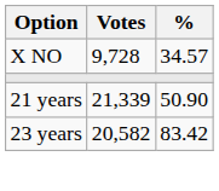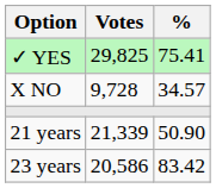 <table class="wikitable">
 <tr>
 <th>Option</th>
 <th>Votes</th>
 <th>%</th>
+</tr>
+<tr>
+<td style=background:#bbf8be>✓ YES</td>
+<td style=background:#bbf8be>29,825</td>
+<td style=background:#bbf8be>75.41</td>
 </tr>
 <tr>
 <td>X NO</td>
 <td>9,728</td>
 <td>34.57</td>
 </tr>
 <tr>
 <td colspan="3" bgcolor="#E9E9E9"></td>
 </tr>
 <tr>
 <td>21 years</td>
 <td>21,339</td>
 <td>50.90</td>
 </tr>
 <tr>
 <td>23 years</td>
-<td>20,582</td>
+<td>20,586</td>
 <td>83.42</td>
 </tr>
 </table>
